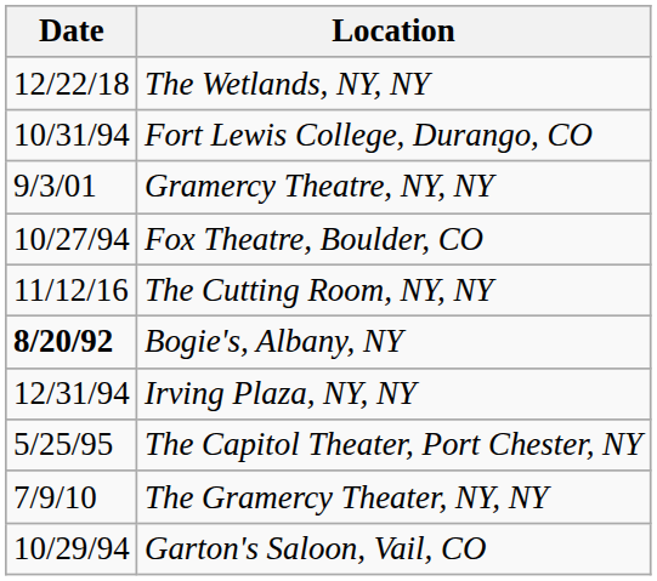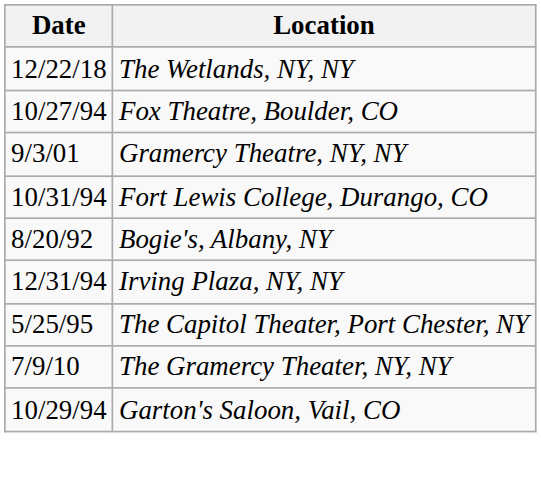 <table class="wikitable">
 <tr>
 <th>Date</th>
 <th>Location</th>
 </tr>
 <tr>
 <td>12/22/18</td>
 <td><em>The Wetlands, NY, NY</em></td>
 </tr>
 <tr>
-<td>10/31/94</td>
-<td><em>Fort Lewis College, Durango, CO</em></td>
+<td>10/27/94</td>
+<td><em>Fox Theatre, Boulder, CO</em></td>
 </tr>
 <tr>
 <td>9/3/01</td>
 <td><em>Gramercy Theatre, NY, NY</em></td>
 </tr>
 <tr>
-<td>10/27/94</td>
-<td><em>Fox Theatre, Boulder, CO</em></td>
+<td>10/31/94</td>
+<td><em>Fort Lewis College, Durango, CO</em></td>
 </tr>
 <tr>
-<td>11/12/16</td>
-<td><em>The Cutting Room, NY, NY</em></td>
-</tr>
-<tr>
-<td><strong>8/20/92</strong></td>
+<td>8/20/92</td>
 <td><em>Bogie's, Albany, NY</em></td>
 </tr>
 <tr>
 <td>12/31/94</td>
 <td><em>Irving Plaza, NY, NY</em></td>
 </tr>
 <tr>
 <td>5/25/95</td>
 <td><em>The Capitol Theater, Port Chester, NY</em></td>
 </tr>
 <tr>
 <td>7/9/10</td>
 <td><em>The Gramercy Theater, NY, NY</em></td>
 </tr>
 <tr>
 <td>10/29/94</td>
 <td><em>Garton's Saloon, Vail, CO</em></td>
 </tr>
 </table>
